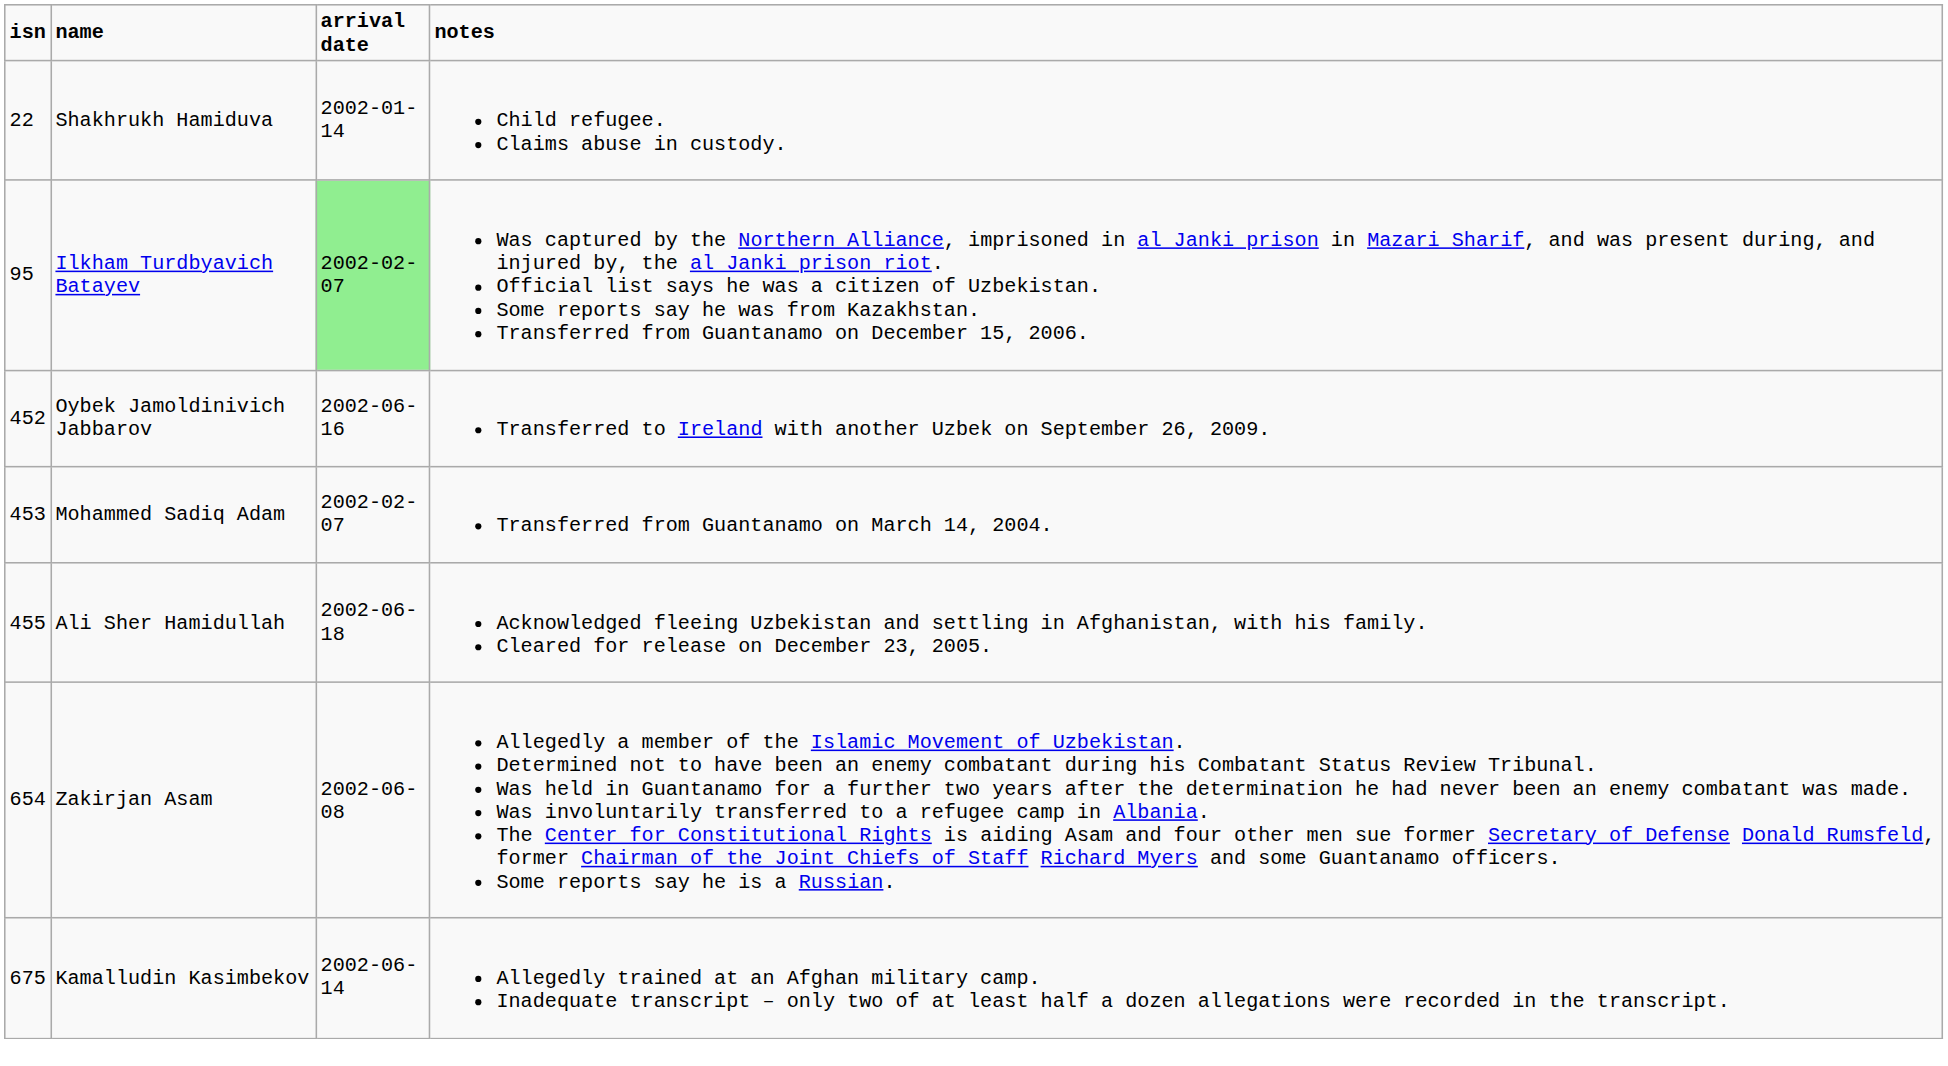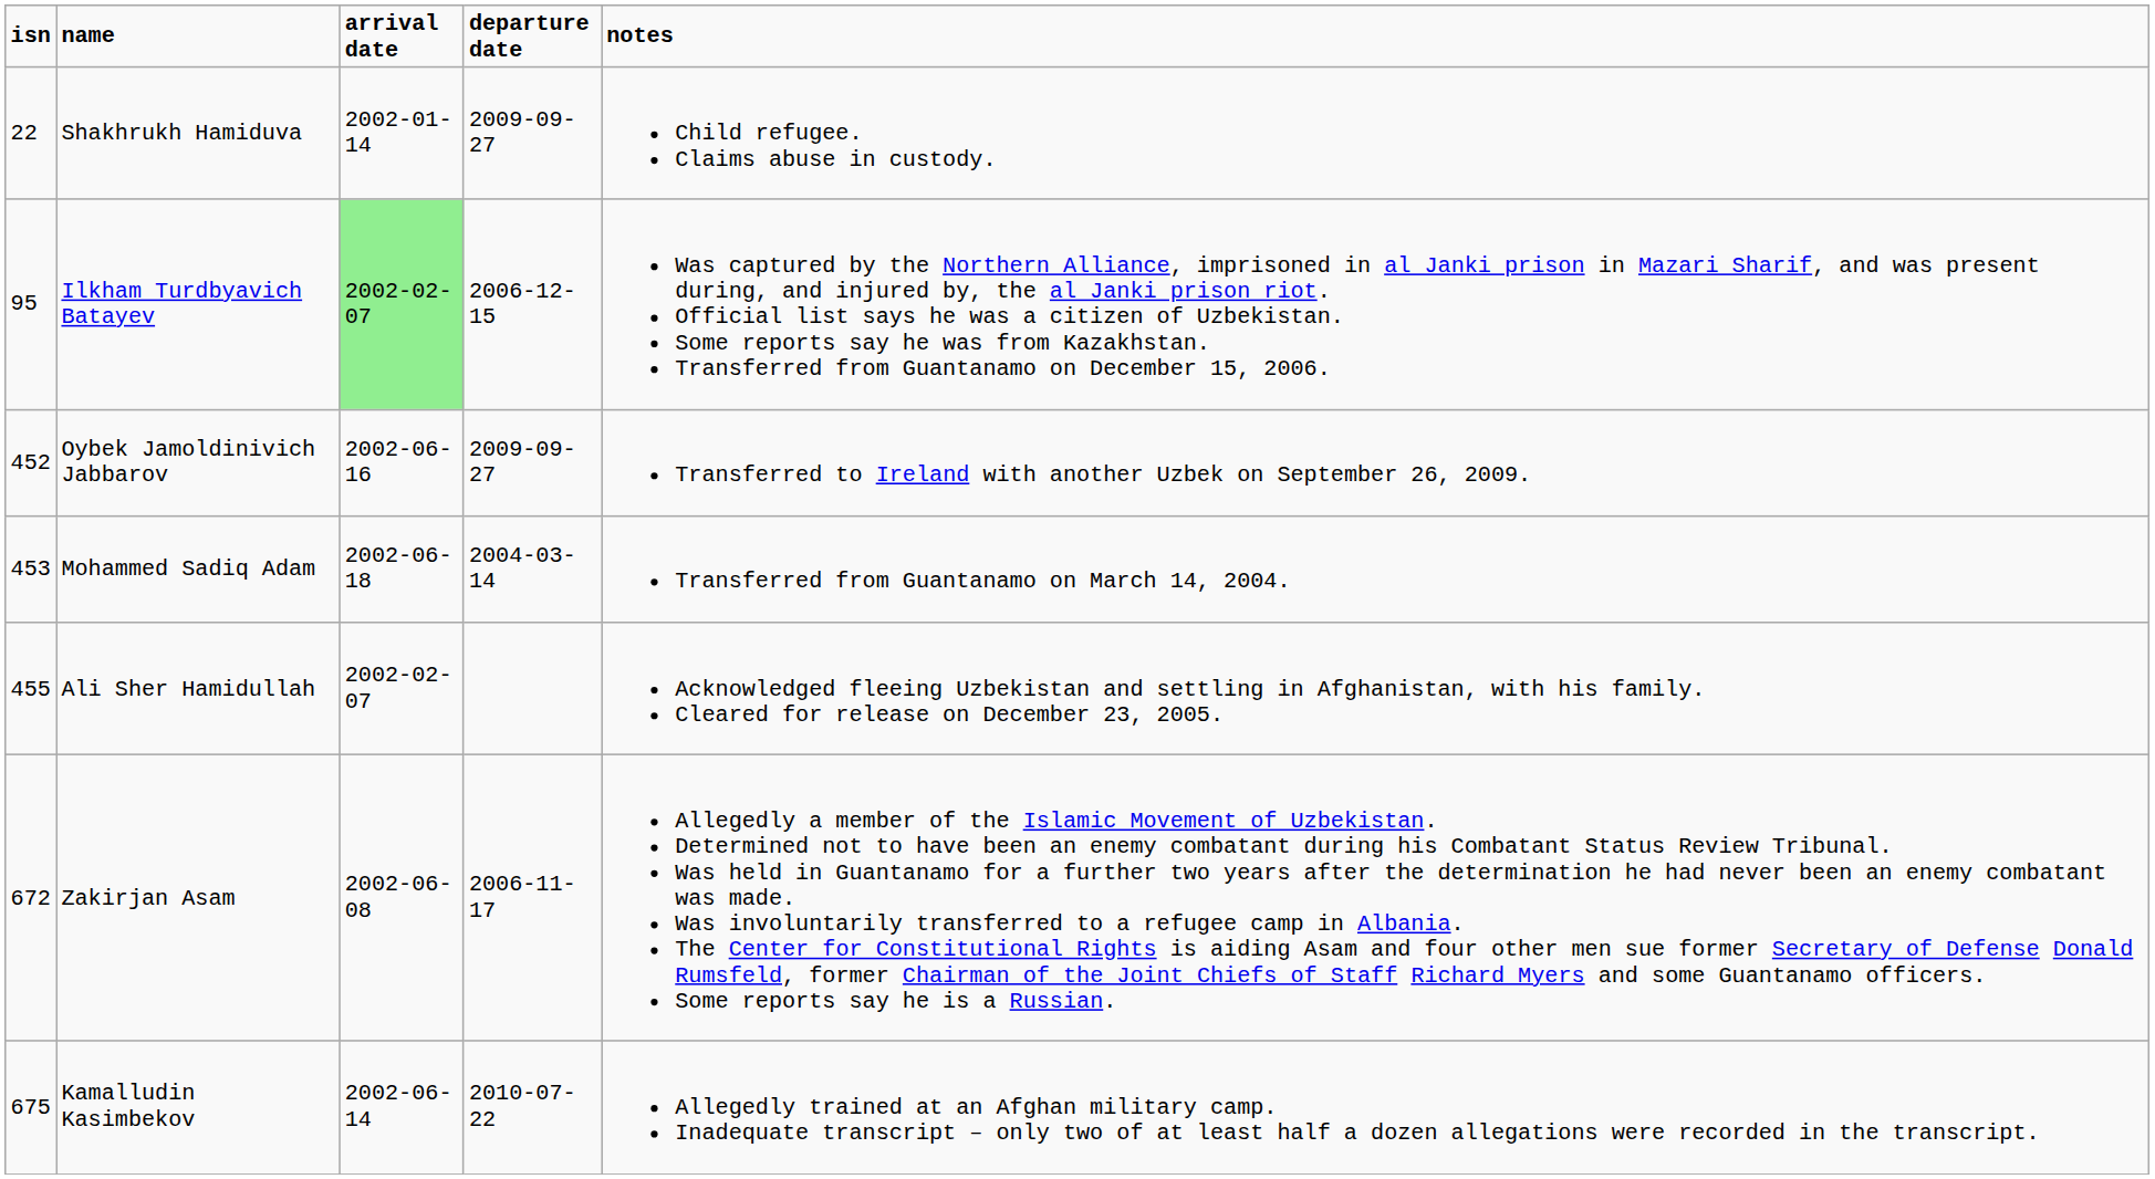 <table class="wikitable sortable">
 <tr>
 <td><strong>isn</strong></td>
 <td><strong>name</strong></td>
 <td><strong>arrival<br>date</strong></td>
+<td><strong>departure<br>date</strong></td>
 <td><strong>notes</strong></td>
 </tr>
 <tr>
 <td>22</td>
 <td>Shakhrukh Hamiduva</td>
 <td>2002-01-14</td>
+<td>2009-09-27</td>
 <td><br><ul><li>Child refugee.</li><li>Claims abuse in custody.</li></ul></td>
 </tr>
 <tr>
 <td>95</td>
 <td><a href='#'>Ilkham Turdbyavich Batayev</a></td>
 <td style="background: lightgreen;">2002-02-07</td>
+<td>2006-12-15</td>
 <td><br><ul><li>Was captured by the <a href='#'>Northern Alliance</a>, imprisoned in <a href='#'>al Janki prison</a> in <a href='#'>Mazari Sharif</a>, and was present during, and injured by, the <a href='#'>al Janki prison riot</a>.</li><li>Official list says he was a citizen of Uzbekistan.</li><li>Some reports say he was from Kazakhstan.</li><li>Transferred from Guantanamo on December 15, 2006.</li></ul></td>
 </tr>
 <tr>
 <td>452</td>
 <td>Oybek Jamoldinivich Jabbarov</td>
 <td>2002-06-16</td>
+<td>2009-09-27</td>
 <td><br><ul><li>Transferred to <a href='#'>Ireland</a> with another Uzbek on September 26, 2009.</li></ul></td>
 </tr>
 <tr>
 <td>453</td>
 <td>Mohammed Sadiq Adam</td>
-<td>2002-02-07</td>
+<td>2002-06-18</td>
+<td>2004-03-14</td>
 <td><br><ul><li>Transferred from Guantanamo on March 14, 2004.</li></ul></td>
 </tr>
 <tr>
 <td>455</td>
 <td>Ali Sher Hamidullah</td>
-<td>2002-06-18</td>
+<td>2002-02-07</td>
+<td></td>
 <td><br><ul><li>Acknowledged fleeing Uzbekistan and settling in Afghanistan, with his family.</li><li>Cleared for release on December 23, 2005.</li></ul></td>
 </tr>
 <tr>
-<td>654</td>
+<td>672</td>
 <td>Zakirjan Asam</td>
 <td>2002-06-08</td>
+<td>2006-11-17</td>
 <td><br><ul><li>Allegedly a member of the <a href='#'>Islamic Movement of Uzbekistan</a>.</li><li>Determined not to have been an enemy combatant during his Combatant Status Review Tribunal.</li><li>Was held in Guantanamo for a further two years after the determination he had never been an enemy combatant was made.</li><li>Was involuntarily transferred to a refugee camp in <a href='#'>Albania</a>.</li><li>The <a href='#'>Center for Constitutional Rights</a> is aiding Asam and four other men sue former <a href='#'>Secretary of Defense</a> <a href='#'>Donald Rumsfeld</a>, former <a href='#'>Chairman of the Joint Chiefs of Staff</a> <a href='#'>Richard Myers</a> and some Guantanamo officers.</li><li>Some reports say he is a <a href='#'>Russian</a>.</li></ul></td>
 </tr>
 <tr>
 <td>675</td>
 <td>Kamalludin Kasimbekov</td>
 <td>2002-06-14</td>
+<td>2010-07-22</td>
 <td><br><ul><li>Allegedly trained at an Afghan military camp.</li><li>Inadequate transcript – only two of at least half a dozen allegations were recorded in the transcript.</li></ul></td>
 </tr>
 </table>
